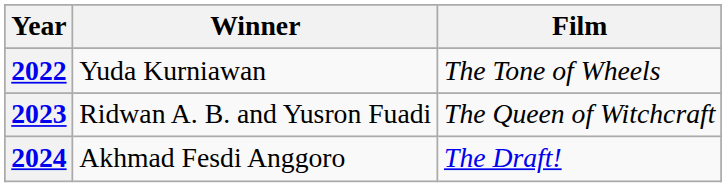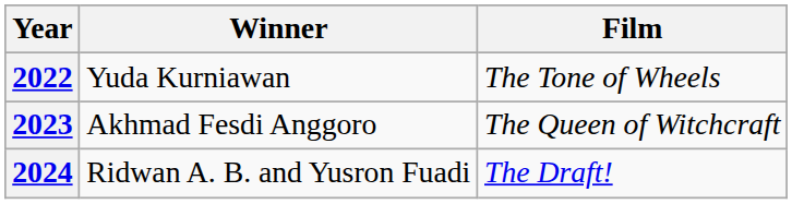 <table class="wikitable plainrowheaders">
 <tr>
 <th>Year</th>
 <th>Winner</th>
 <th>Film</th>
 </tr>
 <tr>
 <th scope="row"><a href='#'>2022</a></th>
 <td>Yuda Kurniawan</td>
 <td><em>The Tone of Wheels</em></td>
 </tr>
 <tr>
 <th scope="row"><a href='#'>2023</a></th>
-<td>Ridwan A. B. and Yusron Fuadi</td>
+<td>Akhmad Fesdi Anggoro</td>
 <td><em>The Queen of Witchcraft</em></td>
 </tr>
 <tr>
 <th scope="row"><a href='#'>2024</a></th>
-<td>Akhmad Fesdi Anggoro</td>
+<td>Ridwan A. B. and Yusron Fuadi</td>
 <td><em><a href='#'>The Draft!</a></em></td>
 </tr>
 </table>
